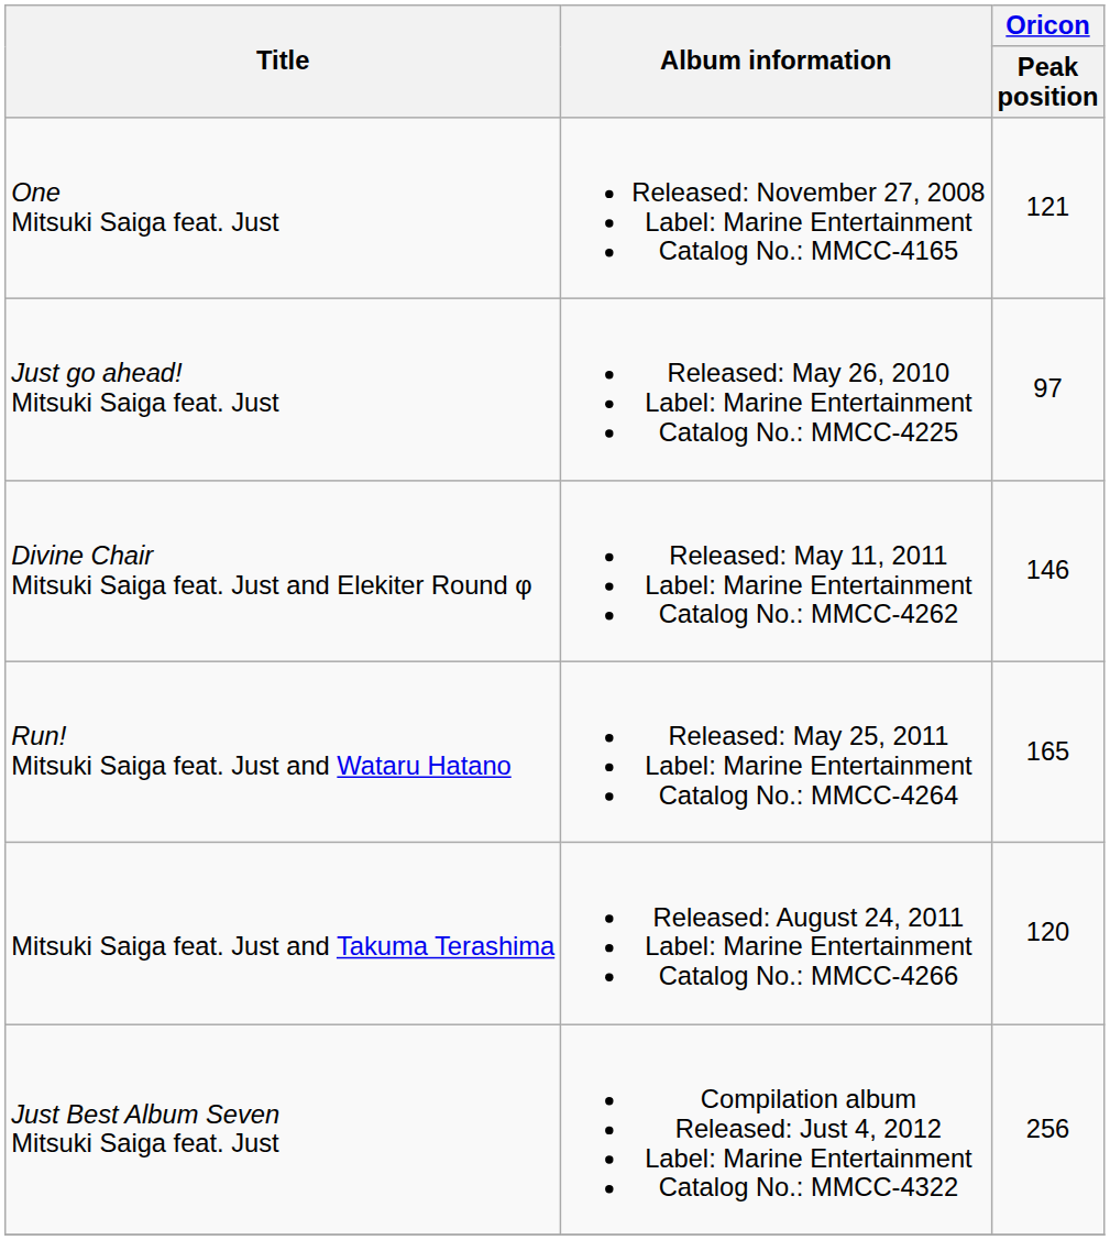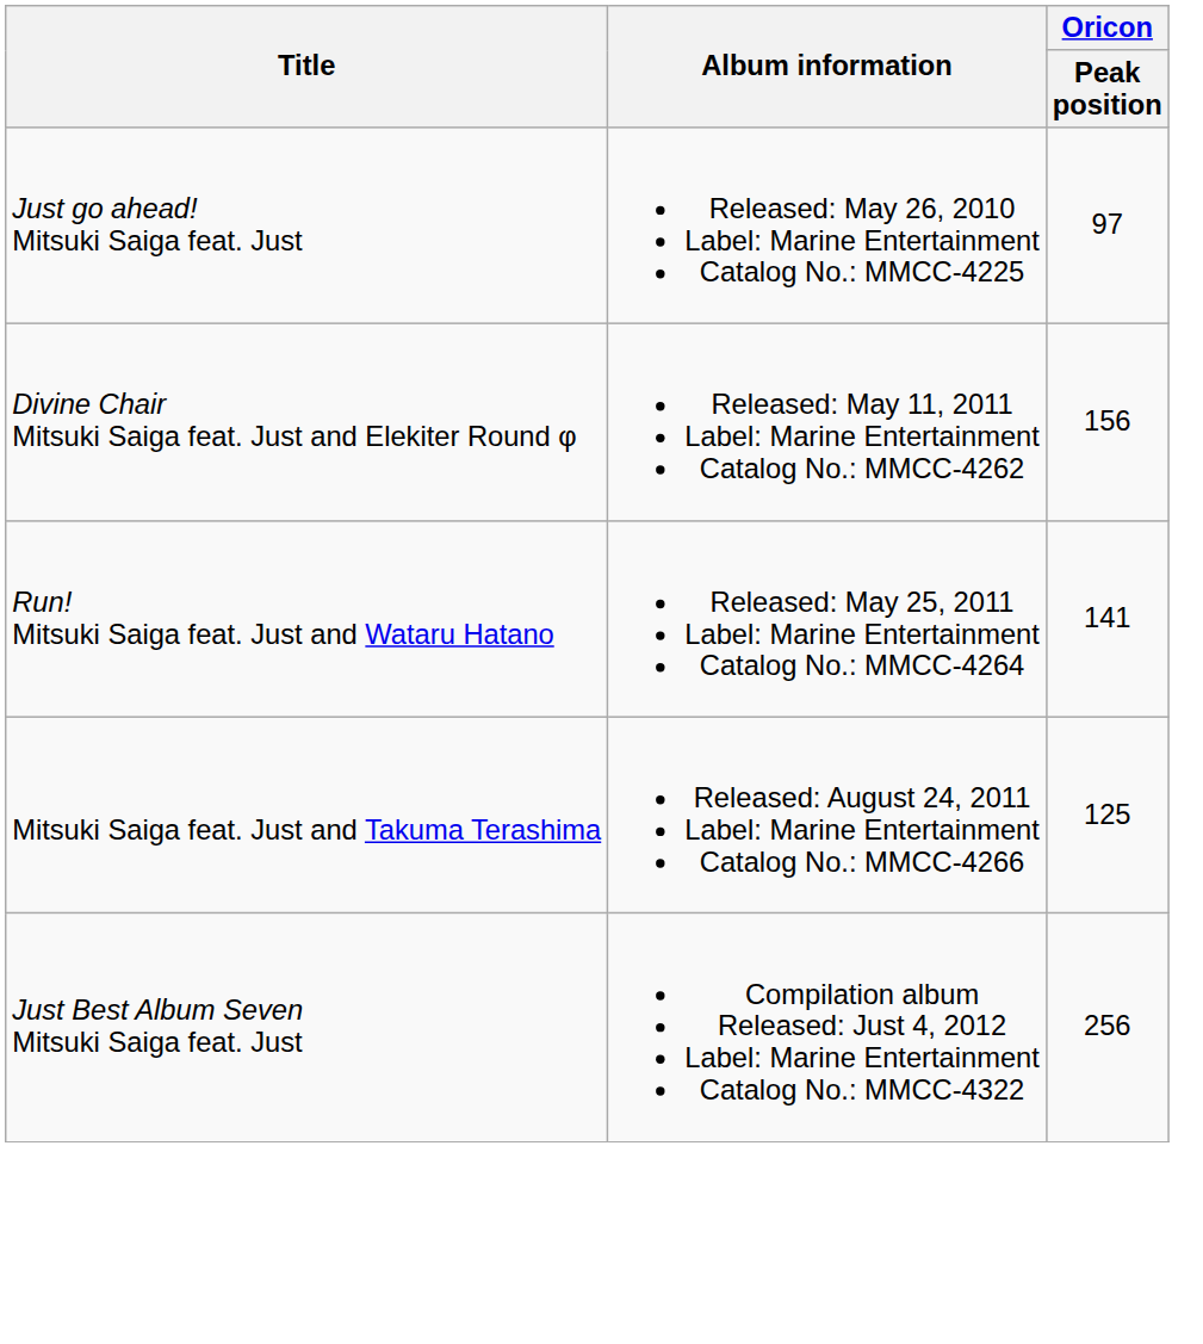 <table class="wikitable plainrowheaders" style="text-align:center">
 <tr>
 <th rowspan=2; style=>Title</th>
 <th rowspan=2;>Album information</th>
 <th colspan=1; style=><a href='#'>Oricon</a></th>
 </tr>
 <tr>
 <th style=>Peak<br>position</th>
 </tr>
 <tr>
-<td align=left><em>One</em><br>Mitsuki Saiga feat. Just</td>
-<td><br><ul><li>Released: November 27, 2008</li><li>Label: Marine Entertainment</li><li>Catalog No.: MMCC-4165</li></ul></td>
-<td>121</td>
-</tr>
-<tr>
 <td align=left><em>Just go ahead!</em><br>Mitsuki Saiga feat. Just</td>
 <td><br><ul><li>Released: May 26, 2010</li><li>Label: Marine Entertainment</li><li>Catalog No.: MMCC-4225</li></ul></td>
 <td>97</td>
 </tr>
 <tr>
 <td align=left><em>Divine Chair</em><br>Mitsuki Saiga feat. Just and Elekiter Round φ</td>
 <td><br><ul><li>Released: May 11, 2011</li><li>Label: Marine Entertainment</li><li>Catalog No.: MMCC-4262</li></ul></td>
-<td>146</td>
+<td>156</td>
 </tr>
 <tr>
 <td align=left><em>Run!</em><br>Mitsuki Saiga feat. Just and <a href='#'>Wataru Hatano</a></td>
 <td><br><ul><li>Released: May 25, 2011</li><li>Label: Marine Entertainment</li><li>Catalog No.: MMCC-4264</li></ul></td>
-<td>165</td>
+<td>141</td>
 </tr>
 <tr>
 <td align=left><br>Mitsuki Saiga feat. Just and <a href='#'>Takuma Terashima</a></td>
 <td><br><ul><li>Released: August 24, 2011</li><li>Label: Marine Entertainment</li><li>Catalog No.: MMCC-4266</li></ul></td>
-<td>120</td>
+<td>125</td>
 </tr>
 <tr>
 <td align=left><em>Just Best Album Seven</em><br>Mitsuki Saiga feat. Just</td>
 <td><br><ul><li>Compilation album</li><li>Released: Just 4, 2012</li><li>Label: Marine Entertainment</li><li>Catalog No.: MMCC-4322</li></ul></td>
 <td>256</td>
 </tr>
 <tr>
 </tr>
 </table>
